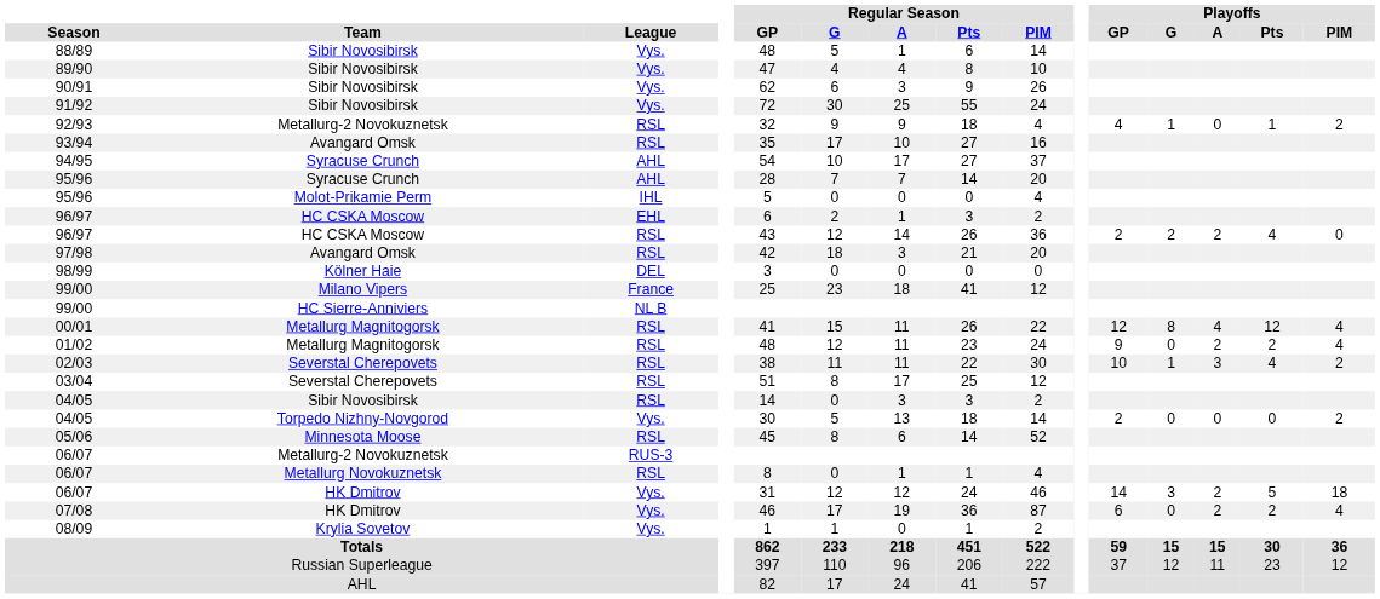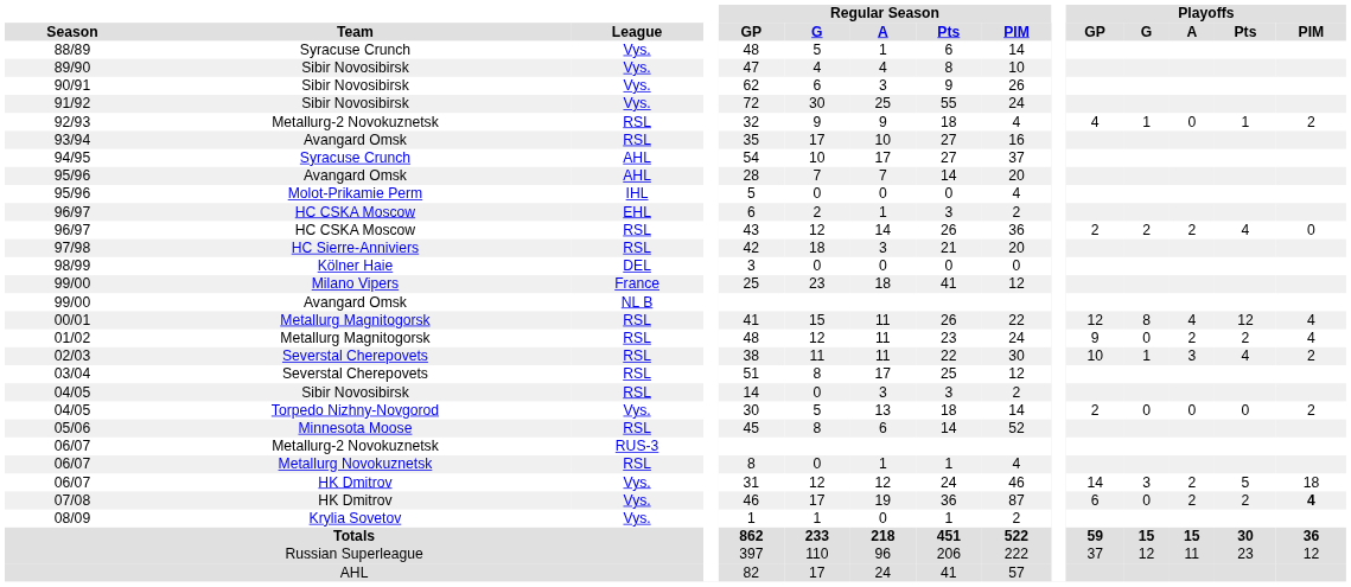 <table border="0" cellpadding="1" cellspacing="0" style="text-align:center; width:75%">
 <tr bgcolor="#e0e0e0">
 <th colspan="3" bgcolor="#ffffff"> </th>
 <th rowspan="99" bgcolor="#ffffff"> </th>
 <th colspan="5">Regular Season</th>
 <th rowspan="99" bgcolor="#ffffff"> </th>
 <th colspan="5">Playoffs</th>
 </tr>
 <tr bgcolor="#e0e0e0">
 <th>Season</th>
 <th>Team</th>
 <th>League</th>
 <th>GP</th>
 <th><a href='#'>G</a></th>
 <th><a href='#'>A</a></th>
 <th><a href='#'>Pts</a></th>
 <th><a href='#'>PIM</a></th>
 <th>GP</th>
 <th>G</th>
 <th>A</th>
 <th>Pts</th>
 <th>PIM</th>
 </tr>
 <tr ALIGN="center">
 <td>88/89</td>
-<td><a href='#'>Sibir Novosibirsk</a></td>
+<td>Syracuse Crunch</td>
 <td><a href='#'>Vys.</a></td>
 <td>48</td>
 <td>5</td>
 <td>1</td>
 <td>6</td>
 <td>14</td>
 <td></td>
 <td></td>
 <td></td>
 <td></td>
 <td></td>
 </tr>
 <tr ALIGN="center" bgcolor="#f0f0f0">
 <td>89/90</td>
 <td>Sibir Novosibirsk</td>
 <td><a href='#'>Vys.</a></td>
 <td>47</td>
 <td>4</td>
 <td>4</td>
 <td>8</td>
 <td>10</td>
 <td></td>
 <td></td>
 <td></td>
 <td></td>
 <td></td>
 </tr>
 <tr ALIGN="center">
 <td>90/91</td>
 <td>Sibir Novosibirsk</td>
 <td><a href='#'>Vys.</a></td>
 <td>62</td>
 <td>6</td>
 <td>3</td>
 <td>9</td>
 <td>26</td>
 <td></td>
 <td></td>
 <td></td>
 <td></td>
 <td></td>
 </tr>
 <tr ALIGN="center" bgcolor="#f0f0f0">
 <td>91/92</td>
 <td>Sibir Novosibirsk</td>
 <td><a href='#'>Vys.</a></td>
 <td>72</td>
 <td>30</td>
 <td>25</td>
 <td>55</td>
 <td>24</td>
 <td></td>
 <td></td>
 <td></td>
 <td></td>
 <td></td>
 </tr>
 <tr ALIGN="center">
 <td>92/93</td>
 <td>Metallurg-2 Novokuznetsk</td>
 <td><a href='#'>RSL</a></td>
 <td>32</td>
 <td>9</td>
 <td>9</td>
 <td>18</td>
 <td>4</td>
 <td>4</td>
 <td>1</td>
 <td>0</td>
 <td>1</td>
 <td>2</td>
 </tr>
 <tr ALIGN="center" bgcolor="#f0f0f0">
 <td>93/94</td>
 <td>Avangard Omsk</td>
 <td><a href='#'>RSL</a></td>
 <td>35</td>
 <td>17</td>
 <td>10</td>
 <td>27</td>
 <td>16</td>
 <td></td>
 <td></td>
 <td></td>
 <td></td>
 <td></td>
 </tr>
 <tr ALIGN="center">
 <td>94/95</td>
 <td><a href='#'>Syracuse Crunch</a></td>
 <td><a href='#'>AHL</a></td>
 <td>54</td>
 <td>10</td>
 <td>17</td>
 <td>27</td>
 <td>37</td>
 <td></td>
 <td></td>
 <td></td>
 <td></td>
 <td></td>
 </tr>
 <tr ALIGN="center" bgcolor="#f0f0f0">
 <td>95/96</td>
-<td>Syracuse Crunch</td>
+<td>Avangard Omsk</td>
 <td><a href='#'>AHL</a></td>
 <td>28</td>
 <td>7</td>
 <td>7</td>
 <td>14</td>
 <td>20</td>
 <td></td>
 <td></td>
 <td></td>
 <td></td>
 <td></td>
 </tr>
 <tr ALIGN="center">
 <td>95/96</td>
 <td><a href='#'>Molot-Prikamie Perm</a></td>
 <td><a href='#'>IHL</a></td>
 <td>5</td>
 <td>0</td>
 <td>0</td>
 <td>0</td>
 <td>4</td>
 <td></td>
 <td></td>
 <td></td>
 <td></td>
 <td></td>
 </tr>
 <tr ALIGN="center" bgcolor="#f0f0f0">
 <td>96/97</td>
 <td><a href='#'>HC CSKA Moscow</a></td>
 <td><a href='#'>EHL</a></td>
 <td>6</td>
 <td>2</td>
 <td>1</td>
 <td>3</td>
 <td>2</td>
 <td></td>
 <td></td>
 <td></td>
 <td></td>
 <td></td>
 </tr>
 <tr ALIGN="center">
 <td>96/97</td>
 <td>HC CSKA Moscow</td>
 <td><a href='#'>RSL</a></td>
 <td>43</td>
 <td>12</td>
 <td>14</td>
 <td>26</td>
 <td>36</td>
 <td>2</td>
 <td>2</td>
 <td>2</td>
 <td>4</td>
 <td>0</td>
 </tr>
 <tr ALIGN="center" bgcolor="#f0f0f0">
 <td>97/98</td>
-<td>Avangard Omsk</td>
+<td><a href='#'>HC Sierre-Anniviers</a></td>
 <td><a href='#'>RSL</a></td>
 <td>42</td>
 <td>18</td>
 <td>3</td>
 <td>21</td>
 <td>20</td>
 <td></td>
 <td></td>
 <td></td>
 <td></td>
 <td></td>
 </tr>
 <tr ALIGN="center">
 <td>98/99</td>
 <td><a href='#'>Kölner Haie</a></td>
 <td><a href='#'>DEL</a></td>
 <td>3</td>
 <td>0</td>
 <td>0</td>
 <td>0</td>
 <td>0</td>
 <td></td>
 <td></td>
 <td></td>
 <td></td>
 <td></td>
 </tr>
 <tr ALIGN="center" bgcolor="#f0f0f0">
 <td>99/00</td>
 <td><a href='#'>Milano Vipers</a></td>
 <td><a href='#'>France</a></td>
 <td>25</td>
 <td>23</td>
 <td>18</td>
 <td>41</td>
 <td>12</td>
 <td></td>
 <td></td>
 <td></td>
 <td></td>
 <td></td>
 </tr>
 <tr ALIGN="center">
 <td>99/00</td>
-<td><a href='#'>HC Sierre-Anniviers</a></td>
+<td>Avangard Omsk</td>
 <td><a href='#'>NL B</a></td>
 <td></td>
 <td></td>
 <td></td>
 <td></td>
 <td></td>
 <td></td>
 <td></td>
 <td></td>
 <td></td>
 <td></td>
 </tr>
 <tr ALIGN="center" bgcolor="#f0f0f0">
 <td>00/01</td>
 <td><a href='#'>Metallurg Magnitogorsk</a></td>
 <td><a href='#'>RSL</a></td>
 <td>41</td>
 <td>15</td>
 <td>11</td>
 <td>26</td>
 <td>22</td>
 <td>12</td>
 <td>8</td>
 <td>4</td>
 <td>12</td>
 <td>4</td>
 </tr>
 <tr ALIGN="center">
 <td>01/02</td>
 <td>Metallurg Magnitogorsk</td>
 <td><a href='#'>RSL</a></td>
 <td>48</td>
 <td>12</td>
 <td>11</td>
 <td>23</td>
 <td>24</td>
 <td>9</td>
 <td>0</td>
 <td>2</td>
 <td>2</td>
 <td>4</td>
 </tr>
 <tr ALIGN="center" bgcolor="#f0f0f0">
 <td>02/03</td>
 <td><a href='#'>Severstal Cherepovets</a></td>
 <td><a href='#'>RSL</a></td>
 <td>38</td>
 <td>11</td>
 <td>11</td>
 <td>22</td>
 <td>30</td>
 <td>10</td>
 <td>1</td>
 <td>3</td>
 <td>4</td>
 <td>2</td>
 </tr>
 <tr ALIGN="center">
 <td>03/04</td>
 <td>Severstal Cherepovets</td>
 <td><a href='#'>RSL</a></td>
 <td>51</td>
 <td>8</td>
 <td>17</td>
 <td>25</td>
 <td>12</td>
 <td></td>
 <td></td>
 <td></td>
 <td></td>
 <td></td>
 </tr>
 <tr ALIGN="center" bgcolor="#f0f0f0">
 <td>04/05</td>
 <td>Sibir Novosibirsk</td>
 <td><a href='#'>RSL</a></td>
 <td>14</td>
 <td>0</td>
 <td>3</td>
 <td>3</td>
 <td>2</td>
 <td></td>
 <td></td>
 <td></td>
 <td></td>
 <td></td>
 </tr>
 <tr ALIGN="center">
 <td>04/05</td>
 <td><a href='#'>Torpedo Nizhny-Novgorod</a></td>
 <td><a href='#'>Vys.</a></td>
 <td>30</td>
 <td>5</td>
 <td>13</td>
 <td>18</td>
 <td>14</td>
 <td>2</td>
 <td>0</td>
 <td>0</td>
 <td>0</td>
 <td>2</td>
 </tr>
 <tr ALIGN="center" bgcolor="#f0f0f0">
 <td>05/06</td>
 <td><a href='#'>Minnesota Moose</a></td>
 <td><a href='#'>RSL</a></td>
 <td>45</td>
 <td>8</td>
 <td>6</td>
 <td>14</td>
 <td>52</td>
 <td></td>
 <td></td>
 <td></td>
 <td></td>
 <td></td>
 </tr>
 <tr ALIGN="center">
 <td>06/07</td>
 <td>Metallurg-2 Novokuznetsk</td>
 <td><a href='#'>RUS-3</a></td>
 <td></td>
 <td></td>
 <td></td>
 <td></td>
 <td></td>
 <td></td>
 <td></td>
 <td></td>
 <td></td>
 <td></td>
 </tr>
 <tr ALIGN="center" bgcolor="#f0f0f0">
 <td>06/07</td>
 <td><a href='#'>Metallurg Novokuznetsk</a></td>
 <td><a href='#'>RSL</a></td>
 <td>8</td>
 <td>0</td>
 <td>1</td>
 <td>1</td>
 <td>4</td>
 <td></td>
 <td></td>
 <td></td>
 <td></td>
 <td></td>
 </tr>
 <tr ALIGN="center">
 <td>06/07</td>
 <td><a href='#'>HK Dmitrov</a></td>
 <td><a href='#'>Vys.</a></td>
 <td>31</td>
 <td>12</td>
 <td>12</td>
 <td>24</td>
 <td>46</td>
 <td>14</td>
 <td>3</td>
 <td>2</td>
 <td>5</td>
 <td>18</td>
 </tr>
 <tr ALIGN="center" bgcolor="#f0f0f0">
 <td>07/08</td>
 <td>HK Dmitrov</td>
 <td><a href='#'>Vys.</a></td>
 <td>46</td>
 <td>17</td>
 <td>19</td>
 <td>36</td>
 <td>87</td>
 <td>6</td>
 <td>0</td>
 <td>2</td>
 <td>2</td>
-<td>4</td>
+<td><strong>4</strong></td>
 </tr>
 <tr ALIGN="center">
 <td>08/09</td>
 <td><a href='#'>Krylia Sovetov</a></td>
 <td><a href='#'>Vys.</a></td>
 <td>1</td>
 <td>1</td>
 <td>0</td>
 <td>1</td>
 <td>2</td>
 <td></td>
 <td></td>
 <td></td>
 <td></td>
 <td></td>
 </tr>
 <tr ALIGN="center" bgcolor="#e0e0e0">
 <th colspan="3">Totals</th>
 <th>862</th>
 <th>233</th>
 <th>218</th>
 <th>451</th>
 <th>522</th>
 <th>59</th>
 <th>15</th>
 <th>15</th>
 <th>30</th>
 <th>36</th>
 </tr>
 <tr ALIGN="center" bgcolor="#e0e0e0">
 <td colspan="3">Russian Superleague</td>
 <td>397</td>
 <td>110</td>
 <td>96</td>
 <td>206</td>
 <td>222</td>
 <td>37</td>
 <td>12</td>
 <td>11</td>
 <td>23</td>
 <td>12</td>
 </tr>
 <tr ALIGN="center" bgcolor="#e0e0e0">
 <td colspan="3">AHL</td>
 <td>82</td>
 <td>17</td>
 <td>24</td>
 <td>41</td>
 <td>57</td>
 <td></td>
 <td></td>
 <td></td>
 <td></td>
 <td></td>
 </tr>
 </table>
